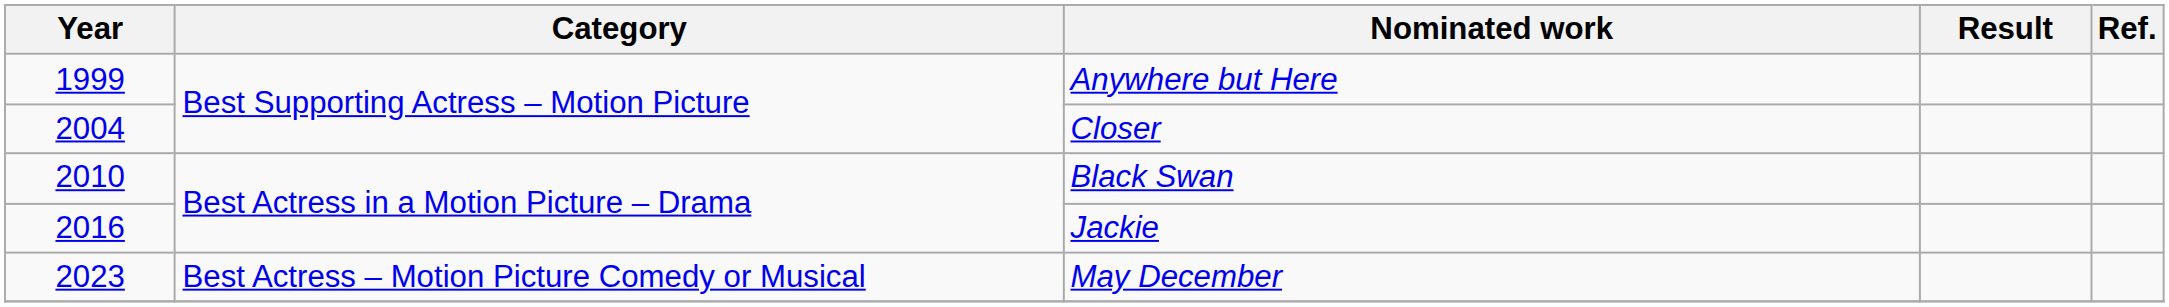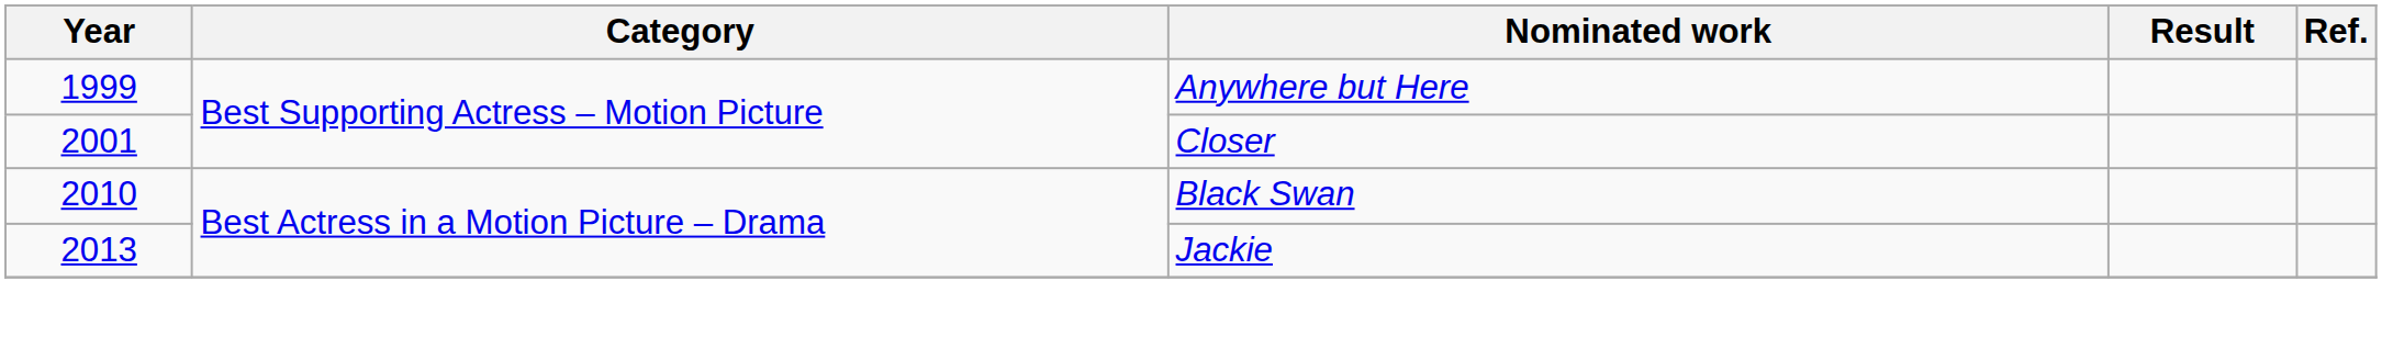 <table class=wikitable>
 <tr>
 <th scope="col" style="width:5em;">Year</th>
 <th scope="col" style="width:28em;">Category</th>
 <th scope="col" style="width:27em;">Nominated work</th>
 <th scope="col" style="width:5em;">Result</th>
 <th>Ref.</th>
 </tr>
 <tr>
 <td style="text-align:center;"><a href='#'>1999</a></td>
 <td rowspan="2" scope="row"><a href='#'>Best Supporting Actress – Motion Picture</a></td>
 <td><em><a href='#'>Anywhere but Here</a></em></td>
 <td></td>
 <td style="text-align:center;"></td>
 </tr>
 <tr>
-<td style="text-align:center;"><a href='#'>2004</a></td>
+<td style="text-align:center;"><a href='#'>2001</a></td>
 <td><em><a href='#'>Closer</a></em></td>
 <td></td>
 <td style="text-align:center;"></td>
 </tr>
 <tr>
 <td style="text-align:center;"><a href='#'>2010</a></td>
 <td rowspan="2" scope="row"><a href='#'>Best Actress in a Motion Picture – Drama</a></td>
 <td><em><a href='#'>Black Swan</a></em></td>
 <td></td>
 <td style="text-align:center;"></td>
 </tr>
 <tr>
-<td style="text-align:center;"><a href='#'>2016</a></td>
+<td style="text-align:center;"><a href='#'>2013</a></td>
 <td><em><a href='#'>Jackie</a></em></td>
-<td></td>
-<td style="text-align:center;"></td>
-</tr>
-<tr>
-<td style="text-align:center;"><a href='#'>2023</a></td>
-<td><a href='#'>Best Actress – Motion Picture Comedy or Musical</a></td>
-<td><em><a href='#'>May December</a></em></td>
 <td></td>
 <td style="text-align:center;"></td>
 </tr>
 <tr>
 </tr>
 </table>
